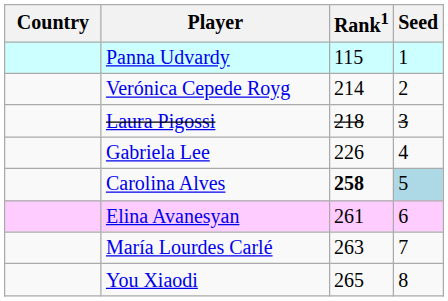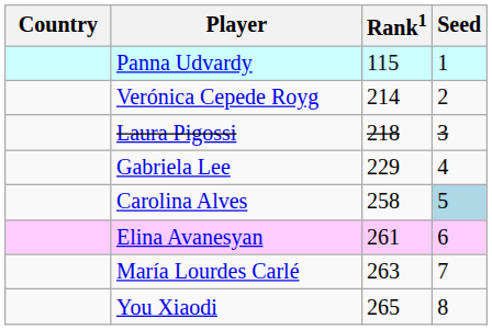 <table class="sortable wikitable">
 <tr>
 <th width="70">Country</th>
 <th width="175">Player</th>
 <th>Rank<sup>1</sup></th>
 <th>Seed</th>
 </tr>
 <tr bgcolor=#cff>
 <td></td>
 <td><a href='#'>Panna Udvardy</a></td>
 <td>115</td>
 <td>1</td>
 </tr>
 <tr>
 <td></td>
 <td><a href='#'>Verónica Cepede Royg</a></td>
 <td>214</td>
 <td>2</td>
 </tr>
 <tr>
 <td><s></s></td>
 <td><s><a href='#'>Laura Pigossi</a></s></td>
 <td><s>218</s></td>
 <td><s>3</s></td>
 </tr>
 <tr>
 <td></td>
 <td><a href='#'>Gabriela Lee</a></td>
-<td>226</td>
+<td>229</td>
 <td>4</td>
 </tr>
 <tr>
 <td></td>
 <td><a href='#'>Carolina Alves</a></td>
-<td><strong>258</strong></td>
+<td>258</td>
 <td style="background: lightblue;">5</td>
 </tr>
 <tr bgcolor=#fcf>
 <td></td>
 <td><a href='#'>Elina Avanesyan</a></td>
 <td>261</td>
 <td>6</td>
 </tr>
 <tr>
 <td></td>
 <td><a href='#'>María Lourdes Carlé</a></td>
 <td>263</td>
 <td>7</td>
 </tr>
 <tr>
 <td></td>
 <td><a href='#'>You Xiaodi</a></td>
 <td>265</td>
 <td>8</td>
 </tr>
 </table>
